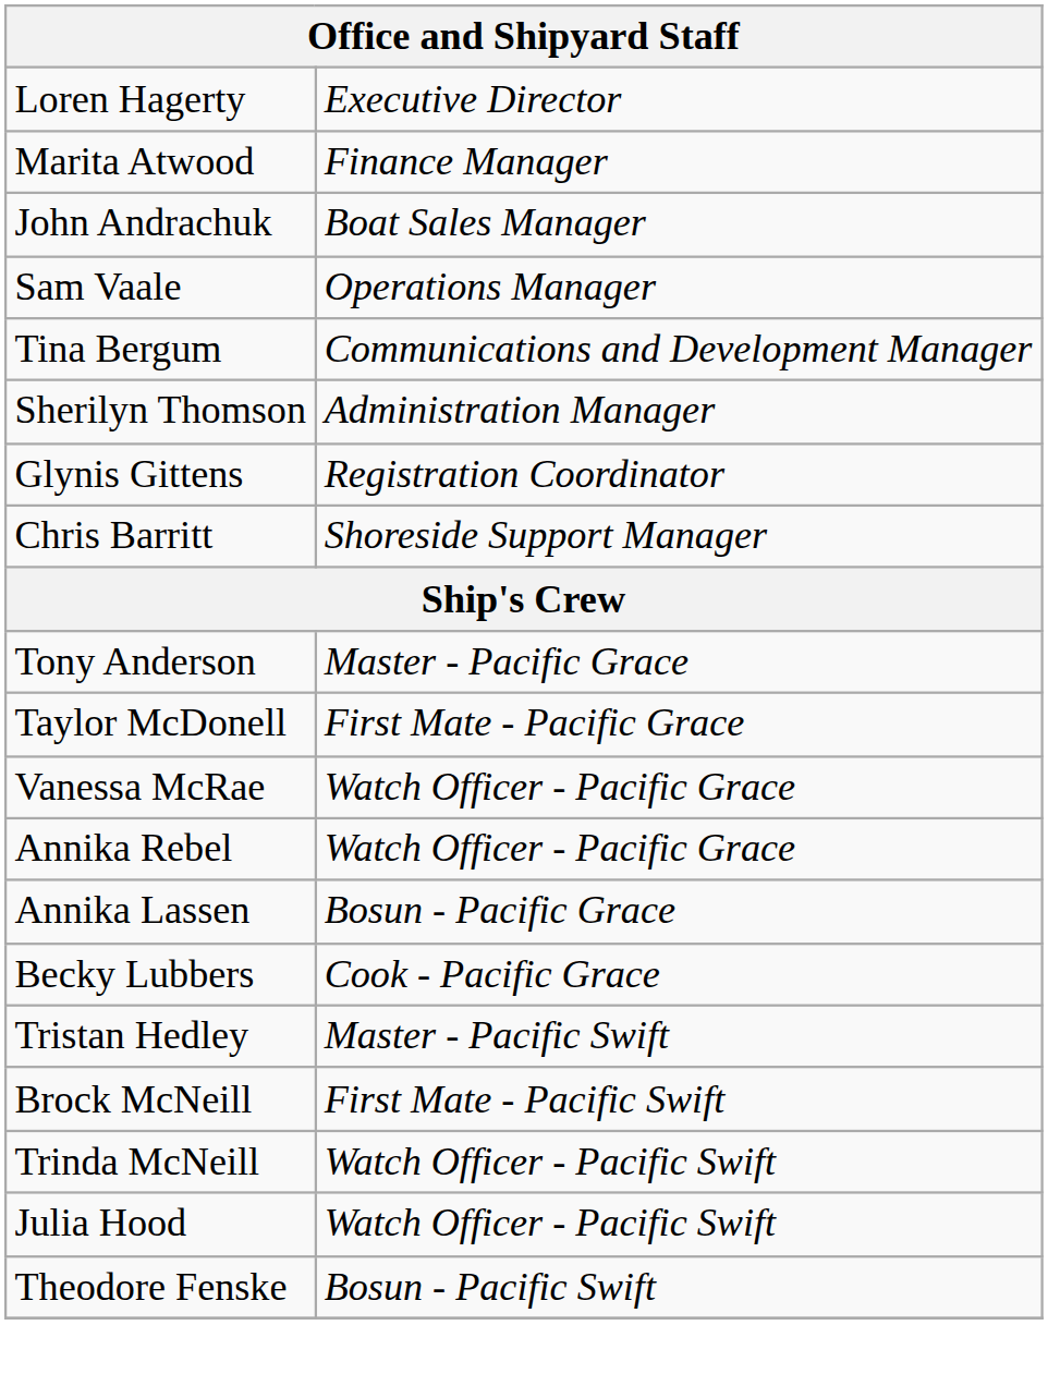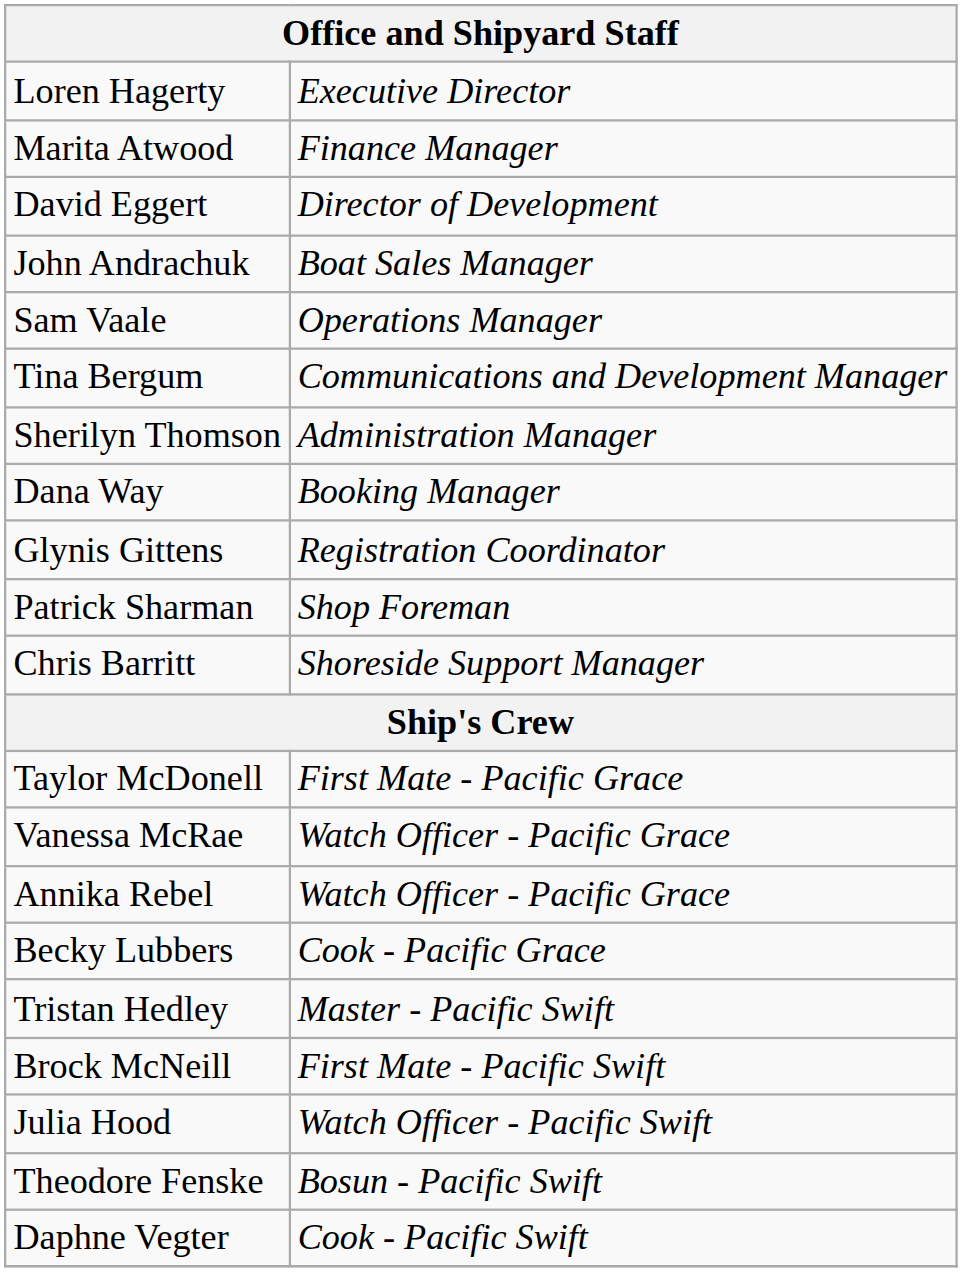 <table class="wikitable">
 <tr>
 <th colspan="2">Office and Shipyard Staff</th>
 </tr>
 <tr>
 <td>Loren Hagerty</td>
 <td><em>Executive Director</em></td>
 </tr>
 <tr>
 <td>Marita Atwood</td>
 <td><em>Finance Manager</em></td>
+</tr>
+<tr>
+<td>David Eggert</td>
+<td><em>Director of Development</em></td>
 </tr>
 <tr>
 <td>John Andrachuk</td>
 <td><em>Boat Sales Manager</em></td>
 </tr>
 <tr>
 <td>Sam Vaale</td>
 <td><em>Operations Manager</em></td>
 </tr>
 <tr>
 <td>Tina Bergum</td>
 <td><em>Communications and Development Manager</em></td>
 </tr>
 <tr>
 <td>Sherilyn Thomson</td>
 <td><em>Administration Manager</em></td>
 </tr>
 <tr>
+<td>Dana Way</td>
+<td><em>Booking Manager</em></td>
+</tr>
+<tr>
 <td>Glynis Gittens</td>
 <td><em>Registration Coordinator</em></td>
+</tr>
+<tr>
+<td>Patrick Sharman</td>
+<td><em>Shop Foreman</em></td>
 </tr>
 <tr>
 <td>Chris Barritt</td>
 <td><em>Shoreside Support Manager</em></td>
 </tr>
 <tr>
 <th colspan="2">Ship's Crew </th>
-</tr>
-<tr>
-<td>Tony Anderson</td>
-<td><em>Master - Pacific Grace</em></td>
 </tr>
 <tr>
 <td>Taylor McDonell</td>
 <td><em>First Mate - Pacific Grace</em></td>
 </tr>
 <tr>
 <td>Vanessa McRae</td>
 <td><em>Watch Officer - Pacific Grace </em></td>
 </tr>
 <tr>
 <td>Annika Rebel</td>
 <td><em>Watch Officer - Pacific Grace</em></td>
 </tr>
 <tr>
-<td>Annika Lassen</td>
-<td><em>Bosun - Pacific Grace</em></td>
-</tr>
-<tr>
 <td>Becky Lubbers</td>
 <td><em>Cook - Pacific Grace</em></td>
 </tr>
 <tr>
 <td>Tristan Hedley</td>
 <td><em>Master - Pacific Swift</em></td>
 </tr>
 <tr>
 <td>Brock McNeill</td>
 <td><em>First Mate - Pacific Swift</em></td>
 </tr>
 <tr>
-<td>Trinda McNeill</td>
-<td><em>Watch Officer - Pacific Swift</em></td>
-</tr>
-<tr>
 <td>Julia Hood</td>
 <td><em>Watch Officer - Pacific Swift</em></td>
 </tr>
 <tr>
 <td>Theodore Fenske</td>
 <td><em>Bosun - Pacific Swift</em></td>
 </tr>
 <tr>
+<td>Daphne Vegter</td>
+<td><em>Cook - Pacific Swift</em></td>
+</tr>
+<tr>
 </tr>
 </table>
